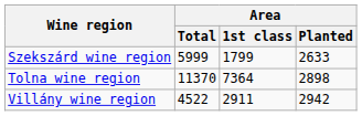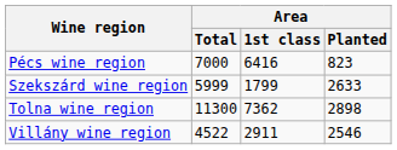 <table class="wikitable">
 <tr>
 <th rowspan=2>Wine region</th>
 <th colspan=3>Area</th>
 </tr>
 <tr>
 <th>Total</th>
 <th>1st class</th>
 <th>Planted</th>
 </tr>
 <tr>
+<td><a href='#'>Pécs wine region</a></td>
+<td>7000</td>
+<td>6416</td>
+<td>823</td>
+</tr>
+<tr>
 <td><a href='#'>Szekszárd wine region</a></td>
 <td>5999</td>
 <td>1799</td>
 <td>2633</td>
 </tr>
 <tr>
 <td><a href='#'>Tolna wine region</a></td>
-<td>11370</td>
-<td>7364</td>
+<td>11300</td>
+<td>7362</td>
 <td>2898</td>
 </tr>
 <tr>
 <td><a href='#'>Villány wine region</a></td>
 <td>4522</td>
 <td>2911</td>
-<td>2942</td>
+<td>2546</td>
 </tr>
 </table>
